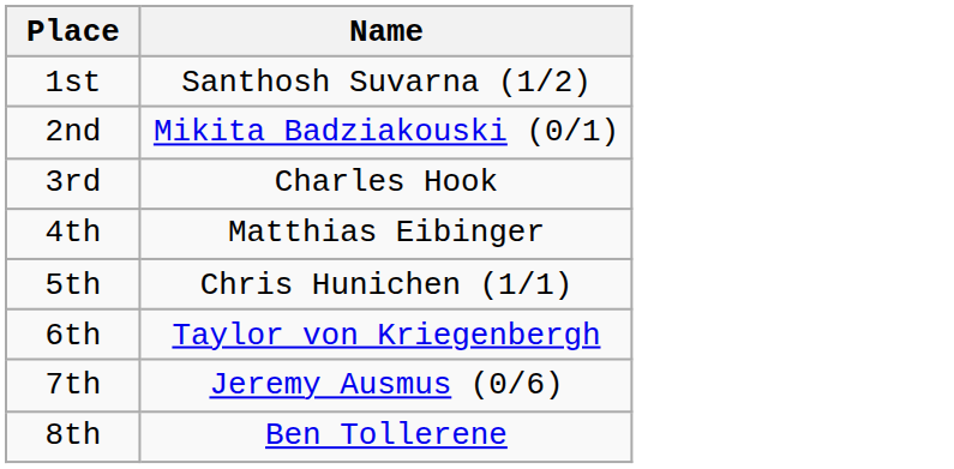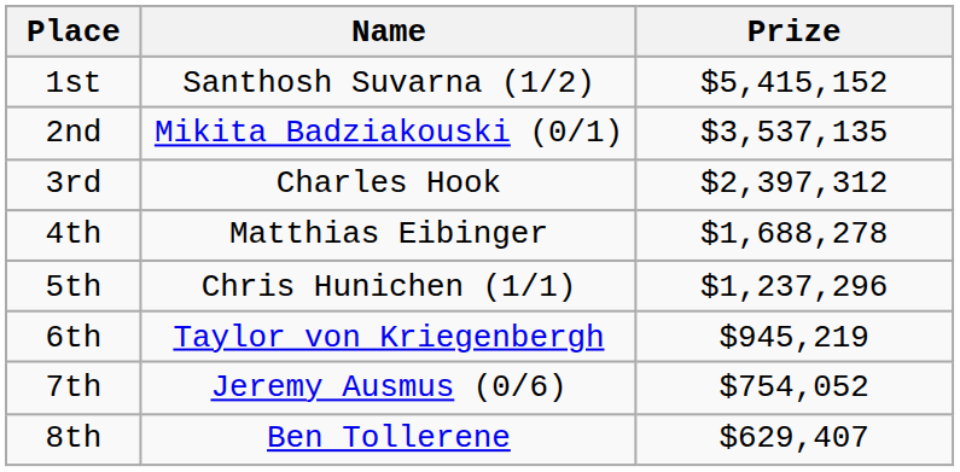 <table class="wikitable">
 <tr>
 <th width="50">Place</th>
 <th width="200">Name</th>
+<th width="125">Prize</th>
 </tr>
 <tr>
 <td align=center>1st</td>
 <td align=center> Santhosh Suvarna (1/2)</td>
+<td align=center>$5,415,152</td>
 </tr>
 <tr>
 <td align=center>2nd</td>
 <td align=center> <a href='#'>Mikita Badziakouski</a> (0/1)</td>
+<td align=center>$3,537,135</td>
 </tr>
 <tr>
 <td align=center>3rd</td>
 <td align=center> Charles Hook</td>
+<td align=center>$2,397,312</td>
 </tr>
 <tr>
 <td align=center>4th</td>
 <td align=center> Matthias Eibinger</td>
+<td align=center>$1,688,278</td>
 </tr>
 <tr>
 <td align=center>5th</td>
 <td align=center> Chris Hunichen (1/1)</td>
+<td align=center>$1,237,296</td>
 </tr>
 <tr>
 <td align=center>6th</td>
 <td align=center> <a href='#'>Taylor von Kriegenbergh</a></td>
+<td align=center>$945,219</td>
 </tr>
 <tr>
 <td align=center>7th</td>
 <td align=center> <a href='#'>Jeremy Ausmus</a> (0/6)</td>
+<td align=center>$754,052</td>
 </tr>
 <tr>
 <td align=center>8th</td>
 <td align=center> <a href='#'>Ben Tollerene</a></td>
+<td align=center>$629,407</td>
 </tr>
 </table>
